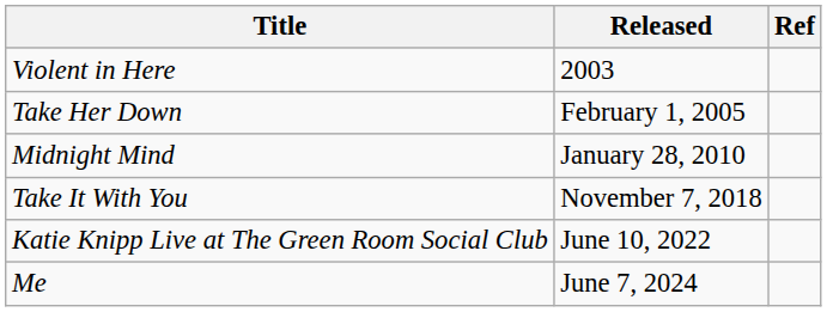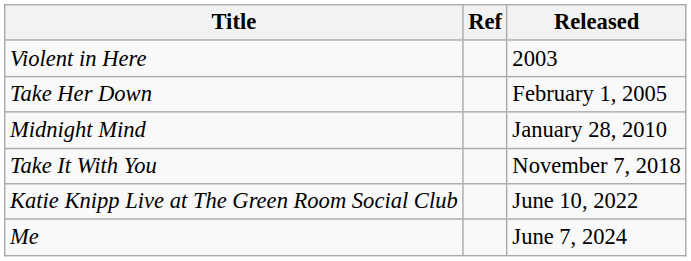 <table class="wikitable sortable">
 <tr>
 <th>Title</th>
+<th>Ref</th>
 <th>Released</th>
-<th>Ref</th>
 </tr>
 <tr>
 <td><em>Violent in Here</em></td>
+<td></td>
 <td>2003</td>
-<td></td>
 </tr>
 <tr>
 <td><em>Take Her Down</em></td>
+<td></td>
 <td>February 1, 2005</td>
-<td></td>
 </tr>
 <tr>
 <td><em>Midnight Mind</em></td>
+<td></td>
 <td>January 28, 2010</td>
-<td></td>
 </tr>
 <tr>
 <td><em>Take It With You</em></td>
+<td></td>
 <td>November 7, 2018</td>
-<td></td>
 </tr>
 <tr>
 <td><em>Katie Knipp Live at The Green Room Social Club</em></td>
+<td></td>
 <td>June 10, 2022</td>
-<td></td>
 </tr>
 <tr>
 <td><em>Me</em></td>
+<td></td>
 <td>June 7, 2024</td>
-<td></td>
 </tr>
 </table>
